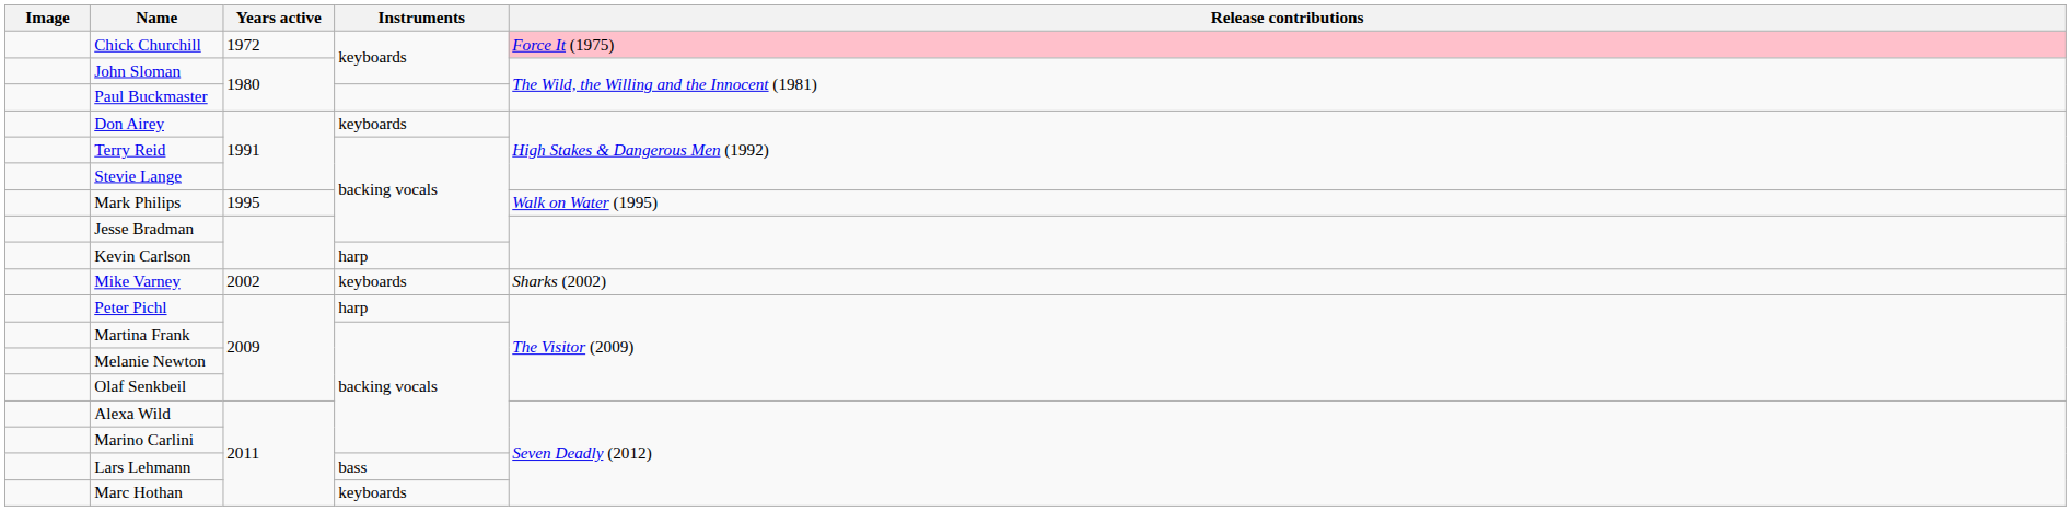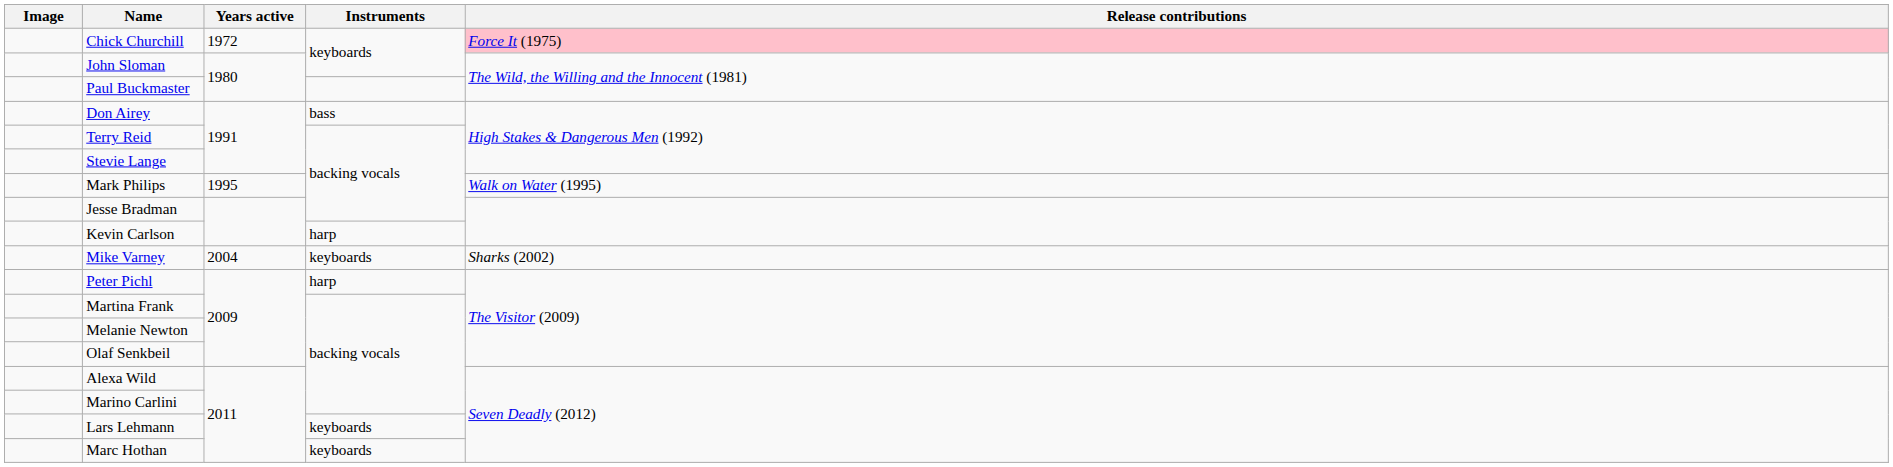 <table class="wikitable" border="1" width="100%">
 <tr>
 <th width="75">Image</th>
 <th width="120">Name</th>
 <th width="100">Years active</th>
 <th width="160">Instruments</th>
 <th>Release contributions</th>
 </tr>
 <tr>
 <td></td>
 <td><a href='#'>Chick Churchill</a></td>
 <td>1972</td>
 <td rowspan="2">keyboards</td>
 <td style="background: pink;"><em><a href='#'>Force It</a></em> (1975)</td>
 </tr>
 <tr>
 <td></td>
 <td><a href='#'>John Sloman</a></td>
 <td rowspan="2">1980</td>
 <td rowspan="2"><em><a href='#'>The Wild, the Willing and the Innocent</a></em> (1981)</td>
 </tr>
 <tr>
 <td></td>
 <td><a href='#'>Paul Buckmaster</a></td>
 <td></td>
 </tr>
 <tr>
 <td></td>
 <td><a href='#'>Don Airey</a></td>
 <td rowspan="3">1991</td>
-<td>keyboards</td>
+<td>bass</td>
 <td rowspan="3"><em><a href='#'>High Stakes & Dangerous Men</a></em> (1992)</td>
 </tr>
 <tr>
 <td></td>
 <td><a href='#'>Terry Reid</a></td>
 <td rowspan="4">backing vocals</td>
 </tr>
 <tr>
 <td></td>
 <td><a href='#'>Stevie Lange</a></td>
 </tr>
 <tr>
 <td></td>
 <td>Mark Philips</td>
 <td>1995</td>
 <td><em><a href='#'>Walk on Water</a></em> (1995)</td>
 </tr>
 <tr>
 <td></td>
 <td>Jesse Bradman</td>
 <td rowspan="2"></td>
 <td rowspan="2"></td>
 </tr>
 <tr>
 <td></td>
 <td>Kevin Carlson</td>
 <td>harp</td>
 </tr>
 <tr>
 <td></td>
 <td><a href='#'>Mike Varney</a></td>
-<td>2002</td>
+<td>2004</td>
 <td>keyboards</td>
 <td><em>Sharks</em> (2002)</td>
 </tr>
 <tr>
 <td></td>
 <td><a href='#'>Peter Pichl</a></td>
 <td rowspan="4">2009</td>
 <td>harp</td>
 <td rowspan="4"><em><a href='#'>The Visitor</a></em> (2009)</td>
 </tr>
 <tr>
 <td></td>
 <td>Martina Frank</td>
 <td rowspan="5">backing vocals</td>
 </tr>
 <tr>
 <td></td>
 <td>Melanie Newton</td>
 </tr>
 <tr>
 <td></td>
 <td>Olaf Senkbeil</td>
 </tr>
 <tr>
 <td></td>
 <td>Alexa Wild</td>
 <td rowspan="4">2011</td>
 <td rowspan="4"><em><a href='#'>Seven Deadly</a></em> (2012)</td>
 </tr>
 <tr>
 <td></td>
 <td>Marino Carlini</td>
 </tr>
 <tr>
 <td></td>
 <td>Lars Lehmann</td>
-<td>bass</td>
+<td>keyboards</td>
 </tr>
 <tr>
 <td></td>
 <td>Marc Hothan</td>
 <td>keyboards</td>
 </tr>
 </table>
